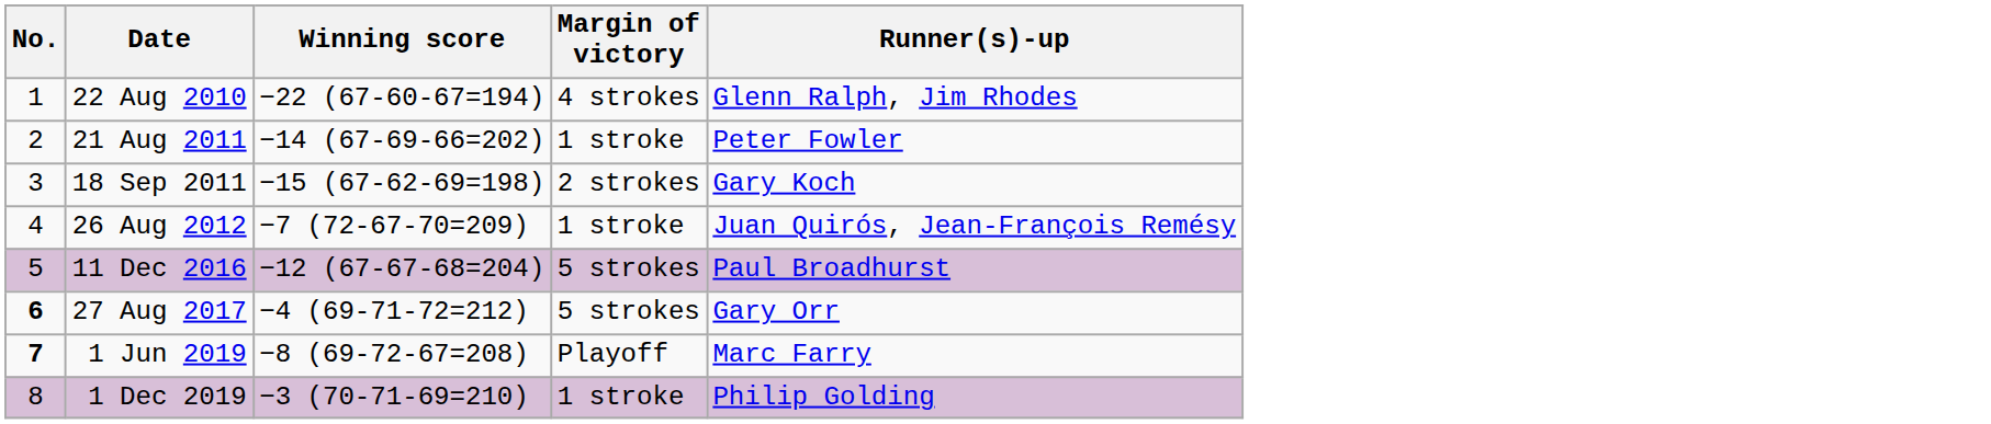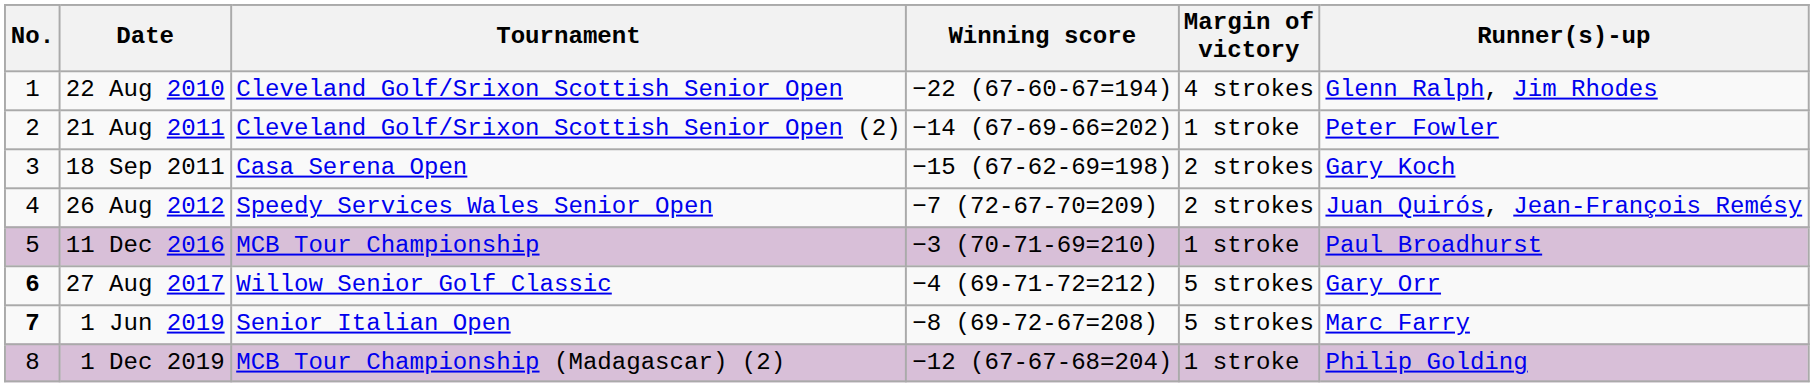 <table class="wikitable" style="font-size:95%;">
 <tr>
 <th>No.</th>
 <th>Date</th>
+<th>Tournament</th>
 <th>Winning score</th>
 <th>Margin of<br>victory</th>
 <th>Runner(s)-up</th>
 </tr>
 <tr>
 <td align=center>1</td>
 <td align=right>22 Aug <a href='#'>2010</a></td>
+<td><a href='#'>Cleveland Golf/Srixon Scottish Senior Open</a></td>
 <td>−22 (67-60-67=194)</td>
 <td>4 strokes</td>
 <td> <a href='#'>Glenn Ralph</a>,  <a href='#'>Jim Rhodes</a></td>
 </tr>
 <tr>
 <td align=center>2</td>
 <td align=right>21 Aug <a href='#'>2011</a></td>
+<td><a href='#'>Cleveland Golf/Srixon Scottish Senior Open</a> (2)</td>
 <td>−14 (67-69-66=202)</td>
 <td>1 stroke</td>
 <td> <a href='#'>Peter Fowler</a></td>
 </tr>
 <tr>
 <td align=center>3</td>
 <td align=right>18 Sep 2011</td>
+<td><a href='#'>Casa Serena Open</a></td>
 <td>−15 (67-62-69=198)</td>
 <td>2 strokes</td>
 <td> <a href='#'>Gary Koch</a></td>
 </tr>
 <tr>
 <td align=center>4</td>
 <td align=right>26 Aug <a href='#'>2012</a></td>
+<td><a href='#'>Speedy Services Wales Senior Open</a></td>
 <td>−7 (72-67-70=209)</td>
-<td>1 stroke</td>
+<td>2 strokes</td>
 <td> <a href='#'>Juan Quirós</a>,  <a href='#'>Jean-François Remésy</a></td>
 </tr>
 <tr style="background:thistle;">
 <td align=center>5</td>
 <td align=right>11 Dec <a href='#'>2016</a></td>
-<td>−12 (67-67-68=204)</td>
-<td>5 strokes</td>
+<td><a href='#'>MCB Tour Championship</a></td>
+<td>−3 (70-71-69=210)</td>
+<td>1 stroke</td>
 <td> <a href='#'>Paul Broadhurst</a></td>
 </tr>
 <tr>
 <td align=center><strong>6</strong></td>
 <td align=right>27 Aug <a href='#'>2017</a></td>
+<td><a href='#'>Willow Senior Golf Classic</a></td>
 <td>−4 (69-71-72=212)</td>
 <td>5 strokes</td>
 <td> <a href='#'>Gary Orr</a></td>
 </tr>
 <tr>
 <td align=center><strong>7</strong></td>
 <td align=right>1 Jun <a href='#'>2019</a></td>
+<td><a href='#'>Senior Italian Open</a></td>
 <td>−8 (69-72-67=208)</td>
-<td>Playoff</td>
+<td>5 strokes</td>
 <td> <a href='#'>Marc Farry</a></td>
 </tr>
 <tr style="background:thistle;">
 <td align=center>8</td>
 <td align=right>1 Dec 2019</td>
-<td>−3 (70-71-69=210)</td>
+<td><a href='#'>MCB Tour Championship</a> (Madagascar) (2)</td>
+<td>−12 (67-67-68=204)</td>
 <td>1 stroke</td>
 <td> <a href='#'>Philip Golding</a></td>
 </tr>
 </table>
